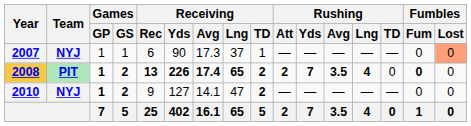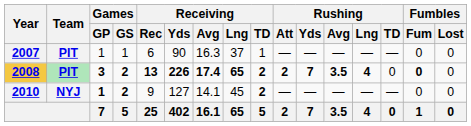 <table class=wikitable style="text-align:center;">
 <tr>
 <th rowspan="2">Year</th>
 <th rowspan="2">Team</th>
 <th colspan="2">Games</th>
 <th colspan="5">Receiving</th>
 <th colspan="5">Rushing</th>
 <th colspan="2">Fumbles</th>
 </tr>
 <tr>
 <th>GP</th>
 <th>GS</th>
 <th>Rec</th>
 <th>Yds</th>
 <th>Avg</th>
 <th>Lng</th>
 <th>TD</th>
 <th>Att</th>
 <th>Yds</th>
 <th>Avg</th>
 <th>Lng</th>
 <th>TD</th>
 <th>Fum</th>
 <th>Lost</th>
 </tr>
 <tr>
 <th><a href='#'>2007</a></th>
-<th><a href='#'>NYJ</a></th>
+<th><a href='#'>PIT</a></th>
 <td>1</td>
 <td>1</td>
 <td>6</td>
 <td>90</td>
-<td>17.3</td>
+<td>16.3</td>
 <td>37</td>
 <td>1</td>
 <td>—</td>
 <td>—</td>
 <td>—</td>
 <td>—</td>
 <td>—</td>
 <td>0</td>
-<td style="background: lightsalmon;">0</td>
+<td>0</td>
 </tr>
 <tr>
 <th style="background:#f4c842; width:3em;"><a href='#'>2008</a></th>
 <th style="background:#afe6ba; width:3em;"><a href='#'>PIT</a></th>
-<td><strong>1</strong></td>
+<td><strong>3</strong></td>
 <td><strong>2</strong></td>
 <td><strong>13</strong></td>
 <td><strong>226</strong></td>
 <td><strong>17.4</strong></td>
 <td><strong>65</strong></td>
 <td><strong>2</strong></td>
 <td><strong>2</strong></td>
 <td><strong>7</strong></td>
 <td><strong>3.5</strong></td>
 <td><strong>4</strong></td>
 <td>0</td>
 <td><strong>0</strong></td>
 <td>0</td>
 </tr>
 <tr>
 <th><a href='#'>2010</a></th>
 <th><a href='#'>NYJ</a></th>
 <td><strong>1</strong></td>
 <td><strong>2</strong></td>
 <td>9</td>
 <td>127</td>
 <td>14.1</td>
-<td>47</td>
+<td>45</td>
 <td><strong>2</strong></td>
 <td>—</td>
 <td>—</td>
 <td>—</td>
 <td>—</td>
 <td>—</td>
 <td>0</td>
 <td>0</td>
 </tr>
 <tr>
 <th colspan="2"></th>
 <th>7</th>
 <th>5</th>
 <th>25</th>
 <th>402</th>
 <th>16.1</th>
 <th>65</th>
 <th>5</th>
 <th>2</th>
 <th>7</th>
 <th>3.5</th>
 <th>4</th>
 <th>0</th>
 <th>1</th>
 <th>0</th>
 </tr>
 </table>
